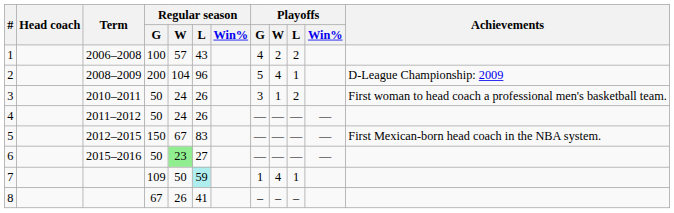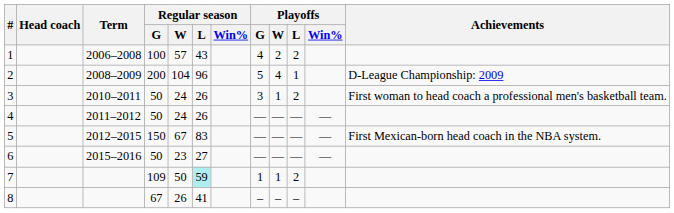 <table class="wikitable sortable" style="font-size:95%; text-align:center">
 <tr>
 <th scope="col" rowspan="2">#</th>
 <th scope="col" rowspan="2">Head coach</th>
 <th scope="col" rowspan="2">Term</th>
 <th scope="col" colspan="4">Regular season</th>
 <th scope="col" colspan="4">Playoffs</th>
 <th scope="col" rowspan="2">Achievements</th>
 </tr>
 <tr>
 <th>G</th>
 <th>W</th>
 <th>L</th>
 <th><a href='#'>Win%</a></th>
 <th>G</th>
 <th>W</th>
 <th>L</th>
 <th><a href='#'>Win%</a></th>
 </tr>
 <tr>
 <td align=left>1</td>
 <td align=left></td>
 <td align=left>2006–2008</td>
 <td>100</td>
 <td>57</td>
 <td>43</td>
 <td></td>
 <td>4</td>
 <td>2</td>
 <td>2</td>
 <td></td>
 <td align=left></td>
 </tr>
 <tr>
 <td align=left>2</td>
 <td align=left></td>
 <td align=left>2008–2009<br></td>
 <td>200</td>
 <td>104</td>
 <td>96</td>
 <td></td>
 <td>5</td>
 <td>4</td>
 <td>1</td>
 <td></td>
 <td align=left>D-League Championship: <a href='#'>2009</a></td>
 </tr>
 <tr>
 <td align=left>3</td>
 <td align=left></td>
 <td align=left>2010–2011</td>
 <td>50</td>
 <td>24</td>
 <td>26</td>
 <td></td>
 <td>3</td>
 <td>1</td>
 <td>2</td>
 <td></td>
 <td align=left>First woman to head coach a professional men's basketball team.</td>
 </tr>
 <tr>
 <td align=left>4</td>
 <td align=left></td>
 <td align=left>2011–2012</td>
 <td>50</td>
 <td>24</td>
 <td>26</td>
 <td></td>
 <td>—</td>
 <td>—</td>
 <td>—</td>
 <td>—</td>
 <td align=left></td>
 </tr>
 <tr>
 <td align=left>5</td>
 <td align=left></td>
 <td align=left>2012–2015</td>
 <td>150</td>
 <td>67</td>
 <td>83</td>
 <td></td>
 <td>—</td>
 <td>—</td>
 <td>—</td>
 <td>—</td>
 <td align=left>First Mexican-born head coach in the NBA system.</td>
 </tr>
 <tr>
 <td align=left>6</td>
 <td align=left></td>
 <td align=left>2015–2016</td>
 <td>50</td>
-<td style="background: lightgreen;">23</td>
+<td>23</td>
 <td>27</td>
 <td></td>
 <td>—</td>
 <td>—</td>
 <td>—</td>
 <td>—</td>
 <td align=left></td>
 </tr>
 <tr>
 <td align=left>7</td>
 <td align=left></td>
 <td align=left></td>
 <td>109</td>
 <td>50</td>
 <td style="background: paleturquoise;">59</td>
 <td></td>
 <td>1</td>
-<td>4</td>
 <td>1</td>
+<td>2</td>
 <td></td>
 <td align=left></td>
 </tr>
 <tr>
 <td align=left>8</td>
 <td align=left></td>
 <td align=left></td>
 <td>67</td>
 <td>26</td>
 <td>41</td>
 <td></td>
 <td>–</td>
 <td>–</td>
 <td>–</td>
 <td></td>
 <td align=left></td>
 </tr>
 </table>
